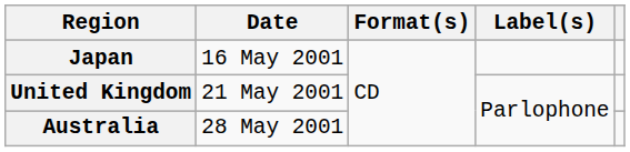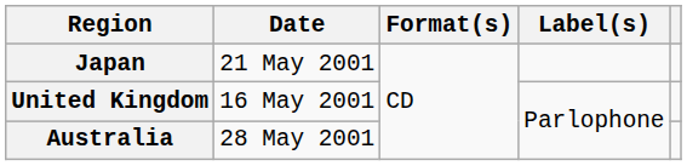 <table class="wikitable plainrowheaders">
 <tr>
 <th scope="col">Region</th>
 <th scope="col">Date</th>
 <th scope="col">Format(s)</th>
 <th scope="col">Label(s)</th>
 <th scope="col"></th>
 </tr>
 <tr>
 <th scope="row">Japan</th>
-<td>16 May 2001</td>
+<td>21 May 2001</td>
 <td rowspan="3">CD</td>
 <td></td>
 <td align="center"></td>
 </tr>
 <tr>
 <th scope="row">United Kingdom</th>
-<td>21 May 2001</td>
+<td>16 May 2001</td>
 <td rowspan="2">Parlophone</td>
 <td align="center"></td>
 </tr>
 <tr>
 <th scope="row">Australia</th>
 <td>28 May 2001</td>
 <td align="center"></td>
 </tr>
 </table>
